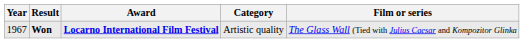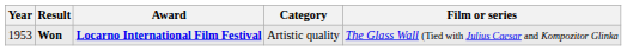 <table class="wikitable" style="font-size: 90%;">
 <tr>
 <th>Year</th>
 <th>Result</th>
 <th>Award</th>
 <th>Category</th>
 <th>Film or series</th>
 </tr>
 <tr style="background-color: #EAEAEA;">
-<td>1967</td>
+<td>1953</td>
 <td><strong>Won</strong></td>
 <td><strong><a href='#'>Locarno International Film Festival</a></strong></td>
 <td>Artistic quality</td>
 <td><em><a href='#'>The Glass Wall</a></em> <small>(Tied with <em><a href='#'>Julius Caesar</a></em> and <em>Kompozitor Glinka</em></small></td>
 </tr>
 </table>
